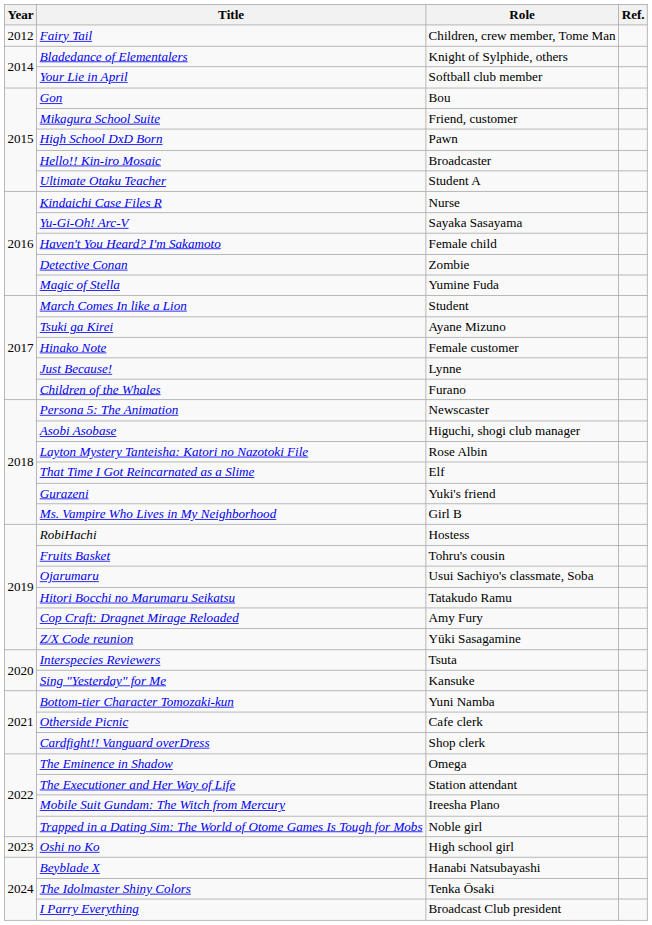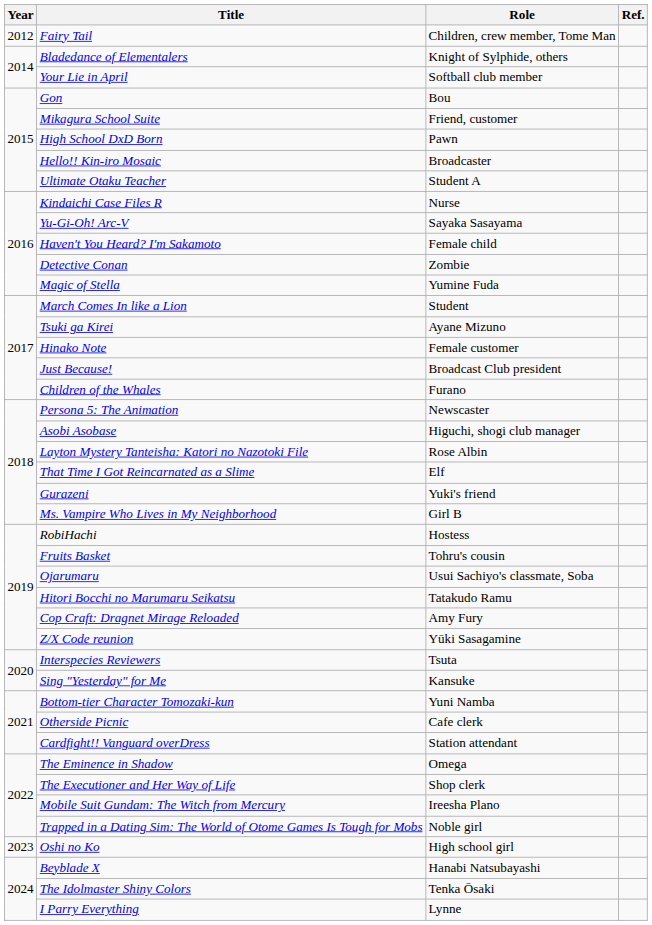 <table class="wikitable">
 <tr>
 <th>Year</th>
 <th>Title</th>
 <th>Role</th>
 <th>Ref.</th>
 </tr>
 <tr>
 <td>2012</td>
 <td><em><a href='#'>Fairy Tail</a></em></td>
 <td>Children, crew member, Tome Man</td>
 <td></td>
 </tr>
 <tr>
 <td rowspan="2">2014</td>
 <td><em><a href='#'>Bladedance of Elementalers</a></em></td>
 <td>Knight of Sylphide, others</td>
 <td></td>
 </tr>
 <tr>
 <td><em><a href='#'>Your Lie in April</a></em></td>
 <td>Softball club member</td>
 <td></td>
 </tr>
 <tr>
 <td rowspan="5">2015</td>
 <td><em><a href='#'>Gon</a></em></td>
 <td>Bou</td>
 <td></td>
 </tr>
 <tr>
 <td><em><a href='#'>Mikagura School Suite</a></em></td>
 <td>Friend, customer</td>
 <td></td>
 </tr>
 <tr>
 <td><em><a href='#'>High School DxD Born</a></em></td>
 <td>Pawn</td>
 <td></td>
 </tr>
 <tr>
 <td><em><a href='#'>Hello!! Kin-iro Mosaic</a></em></td>
 <td>Broadcaster</td>
 <td></td>
 </tr>
 <tr>
 <td><em><a href='#'>Ultimate Otaku Teacher</a></em></td>
 <td>Student A</td>
 <td></td>
 </tr>
 <tr>
 <td rowspan="5">2016</td>
 <td><em><a href='#'>Kindaichi Case Files R</a></em></td>
 <td>Nurse</td>
 <td></td>
 </tr>
 <tr>
 <td><em><a href='#'>Yu-Gi-Oh! Arc-V</a></em></td>
 <td>Sayaka Sasayama</td>
 <td></td>
 </tr>
 <tr>
 <td><em><a href='#'>Haven't You Heard? I'm Sakamoto</a></em></td>
 <td>Female child</td>
 <td></td>
 </tr>
 <tr>
 <td><em><a href='#'>Detective Conan</a></em></td>
 <td>Zombie</td>
 <td></td>
 </tr>
 <tr>
 <td><em><a href='#'>Magic of Stella</a></em></td>
 <td>Yumine Fuda</td>
 <td></td>
 </tr>
 <tr>
 <td rowspan="5">2017</td>
 <td><em><a href='#'>March Comes In like a Lion</a></em></td>
 <td>Student</td>
 <td></td>
 </tr>
 <tr>
 <td><em><a href='#'>Tsuki ga Kirei</a></em></td>
 <td>Ayane Mizuno</td>
 <td></td>
 </tr>
 <tr>
 <td><em><a href='#'>Hinako Note</a></em></td>
 <td>Female customer</td>
 <td></td>
 </tr>
 <tr>
 <td><em><a href='#'>Just Because!</a></em></td>
-<td>Lynne</td>
+<td>Broadcast Club president</td>
 <td></td>
 </tr>
 <tr>
 <td><em><a href='#'>Children of the Whales</a></em></td>
 <td>Furano</td>
 <td></td>
 </tr>
 <tr>
 <td rowspan="6">2018</td>
 <td><em><a href='#'>Persona 5: The Animation</a></em></td>
 <td>Newscaster</td>
 <td></td>
 </tr>
 <tr>
 <td><em><a href='#'>Asobi Asobase</a></em></td>
 <td>Higuchi, shogi club manager</td>
 <td></td>
 </tr>
 <tr>
 <td><em><a href='#'>Layton Mystery Tanteisha: Katori no Nazotoki File</a></em></td>
 <td>Rose Albin</td>
 <td></td>
 </tr>
 <tr>
 <td><em><a href='#'>That Time I Got Reincarnated as a Slime</a></em></td>
 <td>Elf</td>
 <td></td>
 </tr>
 <tr>
 <td><em><a href='#'>Gurazeni</a></em></td>
 <td>Yuki's friend</td>
 <td></td>
 </tr>
 <tr>
 <td><em><a href='#'>Ms. Vampire Who Lives in My Neighborhood</a></em></td>
 <td>Girl B</td>
 <td></td>
 </tr>
 <tr>
 <td rowspan="6">2019</td>
 <td><em>RobiHachi</em></td>
 <td>Hostess</td>
 <td></td>
 </tr>
 <tr>
 <td><a href='#'><em>Fruits Basket</em></a></td>
 <td>Tohru's cousin</td>
 <td></td>
 </tr>
 <tr>
 <td><em><a href='#'>Ojarumaru</a></em></td>
 <td>Usui Sachiyo's classmate, Soba</td>
 <td></td>
 </tr>
 <tr>
 <td><em><a href='#'>Hitori Bocchi no Marumaru Seikatsu</a></em></td>
 <td>Tatakudo Ramu</td>
 <td></td>
 </tr>
 <tr>
 <td><em><a href='#'>Cop Craft: Dragnet Mirage Reloaded</a></em></td>
 <td>Amy Fury</td>
 <td></td>
 </tr>
 <tr>
 <td><em><a href='#'>Z/X Code reunion</a></em></td>
 <td>Yūki Sasagamine</td>
 <td></td>
 </tr>
 <tr>
 <td rowspan="2">2020</td>
 <td><em><a href='#'>Interspecies Reviewers</a></em></td>
 <td>Tsuta</td>
 <td></td>
 </tr>
 <tr>
 <td><em><a href='#'>Sing "Yesterday" for Me</a></em></td>
 <td>Kansuke</td>
 <td></td>
 </tr>
 <tr>
 <td rowspan="3">2021</td>
 <td><em><a href='#'>Bottom-tier Character Tomozaki-kun</a></em></td>
 <td>Yuni Namba</td>
 <td></td>
 </tr>
 <tr>
 <td><em><a href='#'>Otherside Picnic</a></em></td>
 <td>Cafe clerk</td>
 <td></td>
 </tr>
 <tr>
 <td><em><a href='#'>Cardfight!! Vanguard overDress</a></em></td>
-<td>Shop clerk</td>
+<td>Station attendant</td>
 <td></td>
 </tr>
 <tr>
 <td rowspan="4">2022</td>
 <td><em><a href='#'>The Eminence in Shadow</a></em></td>
 <td>Omega</td>
 <td></td>
 </tr>
 <tr>
 <td><em><a href='#'>The Executioner and Her Way of Life</a></em></td>
-<td>Station attendant</td>
+<td>Shop clerk</td>
 <td></td>
 </tr>
 <tr>
 <td><em><a href='#'>Mobile Suit Gundam: The Witch from Mercury</a></em></td>
 <td>Ireesha Plano</td>
 <td></td>
 </tr>
 <tr>
 <td><em><a href='#'>Trapped in a Dating Sim: The World of Otome Games Is Tough for Mobs</a></em></td>
 <td>Noble girl</td>
 <td></td>
 </tr>
 <tr>
 <td>2023</td>
 <td><em><a href='#'>Oshi no Ko</a></em></td>
 <td>High school girl</td>
 <td></td>
 </tr>
 <tr>
 <td rowspan="3">2024</td>
 <td><em><a href='#'>Beyblade X</a></em></td>
 <td>Hanabi Natsubayashi</td>
 <td></td>
 </tr>
 <tr>
 <td><em><a href='#'>The Idolmaster Shiny Colors</a></em></td>
 <td>Tenka Ōsaki</td>
 <td></td>
 </tr>
 <tr>
 <td><em><a href='#'>I Parry Everything</a></em></td>
-<td>Broadcast Club president</td>
+<td>Lynne</td>
 <td></td>
 </tr>
 </table>
